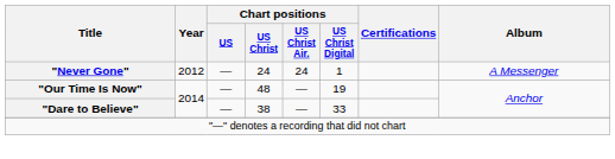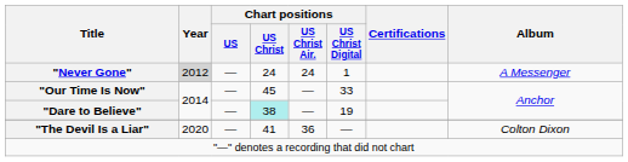 <table class="wikitable plainrowheaders" style="text-align:center;">
 <tr>
 <th rowspan="2" scope="col" style="width:14em;">Title</th>
 <th rowspan="2" scope="col">Year</th>
 <th colspan="4" scope="col">Chart positions</th>
 <th rowspan="2" scope="col"><a href='#'>Certifications</a></th>
 <th rowspan="2" scope="col" style="width:14em;">Album</th>
 </tr>
 <tr style="font-size:smaller;">
 <th scope="col" width="45"><a href='#'>US</a><br></th>
 <th scope="col" width="45"><a href='#'>US<br>Christ</a><br></th>
 <th scope="col" width="45"><a href='#'>US<br>Christ Air.</a><br></th>
 <th scope="col" width="45"><a href='#'>US<br>Christ<br>Digital</a><br></th>
 </tr>
 <tr>
 <th scope="row">"<a href='#'>Never Gone</a>"</th>
-<td>2012</td>
+<td style="background: lightgrey;">2012</td>
 <td>—</td>
 <td>24</td>
 <td>24</td>
 <td>1</td>
 <td></td>
 <td><em><a href='#'>A Messenger</a></em></td>
 </tr>
 <tr>
 <th scope="row">"Our Time Is Now"</th>
 <td rowspan="2">2014</td>
 <td>—</td>
-<td>48</td>
+<td>45</td>
 <td>—</td>
-<td>19</td>
+<td>33</td>
 <td></td>
 <td rowspan="2"><em><a href='#'>Anchor</a></em></td>
 </tr>
 <tr>
 <th scope="row">"Dare to Believe"</th>
 <td>—</td>
-<td>38</td>
+<td style="background: paleturquoise;">38</td>
 <td>—</td>
-<td>33</td>
+<td>19</td>
 <td></td>
 </tr>
 <tr>
 </tr>
 <tr>
+<th scope="row">"The Devil Is a Liar"</th>
+<td>2020</td>
+<td>—</td>
+<td>41</td>
+<td>36</td>
+<td>—</td>
+<td></td>
+<td><em>Colton Dixon</em></td>
+</tr>
+<tr>
 <td colspan="8" style="font-size:90%">"—" denotes a recording that did not chart</td>
 </tr>
 </table>
